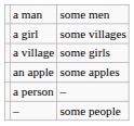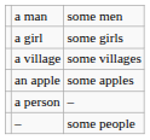 <table class="wikitable">
 <tr>
 <td></td>
 <td>a man</td>
 <td>some men</td>
 </tr>
 <tr>
 <td></td>
 <td>a girl</td>
-<td>some villages</td>
+<td>some girls</td>
 </tr>
 <tr>
 <td></td>
 <td>a village</td>
-<td>some girls</td>
+<td>some villages</td>
 </tr>
 <tr>
 <td></td>
 <td>an apple</td>
 <td>some apples</td>
 </tr>
 <tr>
 <td></td>
 <td>a person</td>
 <td>–</td>
 </tr>
 <tr>
 <td></td>
 <td>–</td>
 <td>some people</td>
 </tr>
 </table>
